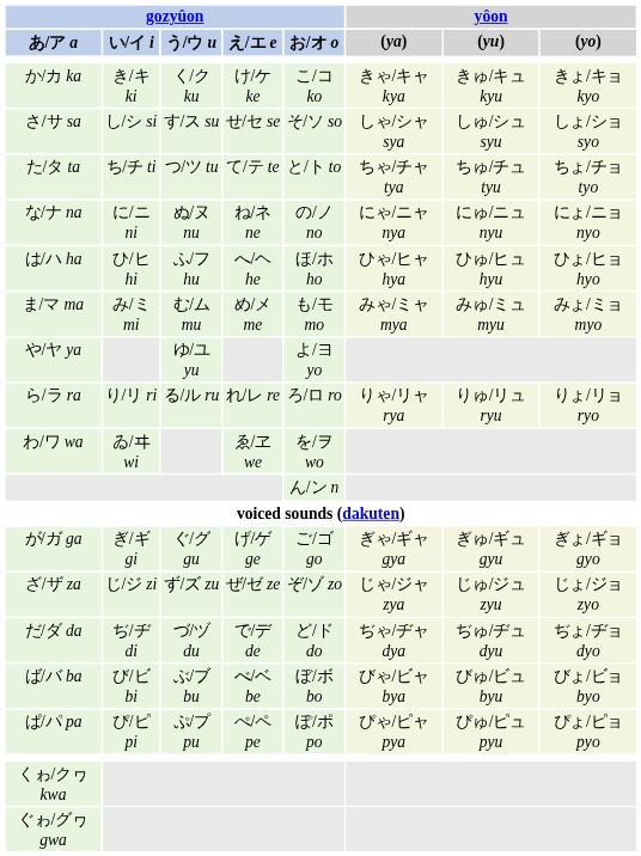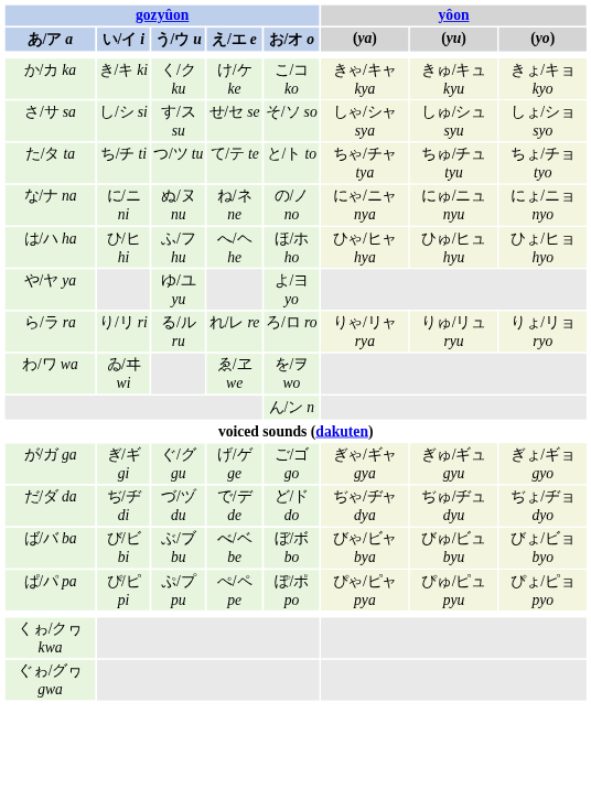 <table border="0" cellspacing="2px" cellpadding="2px" width="100%">
 <tr>
 <th colspan="5" bgcolor="#BECFEB" valign=top align="center"><a href='#'>gozyûon</a></th>
 <th colspan="3" bgcolor="#D4D4D4" valign=top align="center"><a href='#'>yôon</a></th>
 </tr>
 <tr bgcolor="#BECFEB" valign=top align="center">
 <th>あ/ア <em>a</em></th>
 <th>い/イ <em>i</em></th>
 <th>う/ウ <em>u</em></th>
 <th>え/エ <em>e</em></th>
 <th>お/オ <em>o</em></th>
 <th bgcolor="#D4D4D4">(<em>ya</em>)</th>
 <th bgcolor="#D4D4D4">(<em>yu</em>)</th>
 <th bgcolor="#D4D4D4">(<em>yo</em>)</th>
 </tr>
 <tr>
 <td colspan="8"></td>
 </tr>
 <tr bgcolor="#E7F5DE" valign=top align="center">
 <td>か/カ <em>ka</em></td>
 <td>き/キ <em>ki</em></td>
 <td>く/ク <em>ku</em></td>
 <td>け/ケ <em>ke</em></td>
 <td>こ/コ <em>ko</em></td>
 <td bgcolor="#F3F5DE">きゃ/キャ <em>kya</em></td>
 <td bgcolor="#F3F5DE">きゅ/キュ <em>kyu</em></td>
 <td bgcolor="#F3F5DE">きょ/キョ <em>kyo</em></td>
 </tr>
 <tr bgcolor="#E7F5DE" valign=top align="center">
 <td>さ/サ <em>sa</em></td>
 <td>し/シ <em>si</em></td>
 <td>す/ス <em>su</em></td>
 <td>せ/セ <em>se</em></td>
 <td>そ/ソ <em>so</em></td>
 <td bgcolor="#F3F5DE">しゃ/シャ <em>sya</em></td>
 <td bgcolor="#F3F5DE">しゅ/シュ <em>syu</em></td>
 <td bgcolor="#F3F5DE">しょ/ショ <em>syo</em></td>
 </tr>
 <tr bgcolor="#E7F5DE" valign=top align="center">
 <td>た/タ <em>ta</em></td>
 <td>ち/チ <em>ti</em></td>
 <td>つ/ツ <em>tu</em></td>
 <td>て/テ <em>te</em></td>
 <td>と/ト <em>to</em></td>
 <td bgcolor="#F3F5DE">ちゃ/チャ <em>tya</em></td>
 <td bgcolor="#F3F5DE">ちゅ/チュ <em>tyu</em></td>
 <td bgcolor="#F3F5DE">ちょ/チョ <em>tyo</em></td>
 </tr>
 <tr bgcolor="#E7F5DE" valign=top align="center">
 <td>な/ナ <em>na</em></td>
 <td>に/ニ <em>ni</em></td>
 <td>ぬ/ヌ <em>nu</em></td>
 <td>ね/ネ <em>ne</em></td>
 <td>の/ノ <em>no</em></td>
 <td bgcolor="#F3F5DE">にゃ/ニャ <em>nya</em></td>
 <td bgcolor="#F3F5DE">にゅ/ニュ <em>nyu</em></td>
 <td bgcolor="#F3F5DE">にょ/ニョ <em>nyo</em></td>
 </tr>
 <tr bgcolor="#E7F5DE" valign=top align="center">
 <td>は/ハ <em>ha</em></td>
 <td>ひ/ヒ <em>hi</em></td>
 <td>ふ/フ <em>hu</em></td>
 <td>へ/ヘ <em>he</em></td>
 <td>ほ/ホ <em>ho</em></td>
 <td bgcolor="#F3F5DE">ひゃ/ヒャ <em>hya</em></td>
 <td bgcolor="#F3F5DE">ひゅ/ヒュ <em>hyu</em></td>
 <td bgcolor="#F3F5DE">ひょ/ヒョ <em>hyo</em></td>
 </tr>
 <tr bgcolor="#E7F5DE" valign=top align="center">
-<td>ま/マ <em>ma</em></td>
-<td>み/ミ <em>mi</em></td>
-<td>む/ム <em>mu</em></td>
-<td>め/メ <em>me</em></td>
-<td>も/モ <em>mo</em></td>
-<td bgcolor="#F3F5DE">みゃ/ミャ <em>mya</em></td>
-<td bgcolor="#F3F5DE">みゅ/ミュ <em>myu</em></td>
-<td bgcolor="#F3F5DE">みょ/ミョ <em>myo</em></td>
-</tr>
-<tr bgcolor="#E7F5DE" valign=top align="center">
 <td>や/ヤ <em>ya</em></td>
 <td bgcolor="#E9E9E9"></td>
 <td>ゆ/ユ <em>yu</em></td>
 <td bgcolor="#E9E9E9"></td>
 <td>よ/ヨ <em>yo</em></td>
 <td bgcolor="#E9E9E9" colspan="3"></td>
 </tr>
 <tr bgcolor="#E7F5DE" valign=top align="center">
 <td>ら/ラ <em>ra</em></td>
 <td>り/リ <em>ri</em></td>
 <td>る/ル <em>ru</em></td>
 <td>れ/レ <em>re</em></td>
 <td>ろ/ロ <em>ro</em></td>
 <td bgcolor="#F3F5DE">りゃ/リャ <em>rya</em></td>
 <td bgcolor="#F3F5DE">りゅ/リュ <em>ryu</em></td>
 <td bgcolor="#F3F5DE">りょ/リョ <em>ryo</em></td>
 </tr>
 <tr bgcolor="#E7F5DE" valign=top align="center">
 <td>わ/ワ <em>wa</em></td>
 <td><span>ゐ/ヰ <em>wi</em></span></td>
 <td bgcolor="#E9E9E9"></td>
 <td><span>ゑ/ヱ <em>we</em></span></td>
 <td>を/ヲ <em>wo</em></td>
 <td bgcolor="#E9E9E9" colspan="3"></td>
 </tr>
 <tr bgcolor="#E7F5DE" valign=top align="center">
 <td bgcolor="#E9E9E9" colspan="4"></td>
 <td>ん/ン <em>n</em></td>
 <td bgcolor="#E9E9E9" colspan="3"></td>
 </tr>
 <tr>
 <th colspan="8">voiced sounds (<a href='#'>dakuten</a>)</th>
 </tr>
 <tr bgcolor="#E7F5DE" valign=top align="center">
 <td>が/ガ <em>ga</em></td>
 <td>ぎ/ギ <em>gi</em></td>
 <td>ぐ/グ <em>gu</em></td>
 <td>げ/ゲ <em>ge</em></td>
 <td>ご/ゴ <em>go</em></td>
 <td bgcolor="#F3F5DE">ぎゃ/ギャ <em>gya</em></td>
 <td bgcolor="#F3F5DE">ぎゅ/ギュ <em>gyu</em></td>
 <td bgcolor="#F3F5DE">ぎょ/ギョ <em>gyo</em></td>
-</tr>
-<tr bgcolor="#E7F5DE" valign=top align="center">
-<td>ざ/ザ <em>za</em></td>
-<td>じ/ジ <em>zi</em></td>
-<td>ず/ズ <em>zu</em></td>
-<td>ぜ/ゼ <em>ze</em></td>
-<td>ぞ/ゾ <em>zo</em></td>
-<td bgcolor="#F3F5DE">じゃ/ジャ <em>zya</em></td>
-<td bgcolor="#F3F5DE">じゅ/ジュ <em>zyu</em></td>
-<td bgcolor="#F3F5DE">じょ/ジョ <em>zyo</em></td>
 </tr>
 <tr bgcolor="#E7F5DE" valign=top align="center">
 <td>だ/ダ <em>da</em></td>
 <td>ぢ/ヂ <em>di</em></td>
 <td>づ/ヅ <em>du</em></td>
 <td>で/デ <em>de</em></td>
 <td>ど/ド <em>do</em></td>
 <td bgcolor="#F3F5DE">ぢゃ/ヂャ <em>dya</em></td>
 <td bgcolor="#F3F5DE">ぢゅ/ヂュ <em>dyu</em></td>
 <td bgcolor="#F3F5DE">ぢょ/ヂョ <em>dyo</em></td>
 </tr>
 <tr bgcolor="#E7F5DE" valign=top align="center">
 <td>ば/バ <em>ba</em></td>
 <td>び/ビ <em>bi</em></td>
 <td>ぶ/ブ <em>bu</em></td>
 <td>べ/ベ <em>be</em></td>
 <td>ぼ/ボ <em>bo</em></td>
 <td bgcolor="#F3F5DE">びゃ/ビャ <em>bya</em></td>
 <td bgcolor="#F3F5DE">びゅ/ビュ <em>byu</em></td>
 <td bgcolor="#F3F5DE">びょ/ビョ <em>byo</em></td>
 </tr>
 <tr bgcolor="#E7F5DE" valign=top align="center">
 <td>ぱ/パ <em>pa</em></td>
 <td>ぴ/ピ <em>pi</em></td>
 <td>ぷ/プ <em>pu</em></td>
 <td>ぺ/ペ <em>pe</em></td>
 <td>ぽ/ポ <em>po</em></td>
 <td bgcolor="#F3F5DE">ぴゃ/ピャ <em>pya</em></td>
 <td bgcolor="#F3F5DE">ぴゅ/ピュ <em>pyu</em></td>
 <td bgcolor="#F3F5DE">ぴょ/ピョ <em>pyo</em></td>
 </tr>
 <tr>
 <td colspan="8"></td>
 </tr>
 <tr bgcolor="#E7F5DE" valign=top align="center">
 <td><span>くゎ/クヮ <em>kwa</em></span></td>
 <td bgcolor="#E9E9E9" colspan="4"></td>
 <td bgcolor="#E9E9E9" colspan="3"></td>
 </tr>
 <tr bgcolor="#E7F5DE" valign=top align="center">
 <td><span>ぐゎ/グヮ <em>gwa</em></span></td>
 <td bgcolor="#E9E9E9" colspan="4"></td>
 <td bgcolor="#E9E9E9" colspan="3"></td>
 </tr>
 </table>
